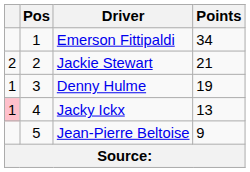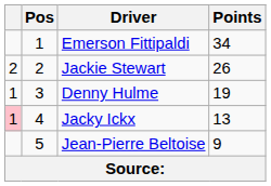 <table class="wikitable" style="font-size: 95%;">
 <tr>
 <th></th>
 <th>Pos</th>
 <th>Driver</th>
 <th>Points</th>
 </tr>
 <tr>
 <td align="left"></td>
 <td align="center">1</td>
 <td> <a href='#'>Emerson Fittipaldi</a></td>
 <td align="left">34</td>
 </tr>
 <tr>
 <td align="left"> 2</td>
 <td align="center">2</td>
 <td> <a href='#'>Jackie Stewart</a></td>
-<td align="left">21</td>
+<td align="left">26</td>
 </tr>
 <tr>
 <td align="left"> 1</td>
 <td align="center">3</td>
 <td> <a href='#'>Denny Hulme</a></td>
 <td align="left">19</td>
 </tr>
 <tr>
 <td align="left" style="background: pink;"> 1</td>
 <td align="center">4</td>
 <td> <a href='#'>Jacky Ickx</a></td>
 <td align="left">13</td>
 </tr>
 <tr>
 <td align="left"></td>
 <td align="center">5</td>
 <td> <a href='#'>Jean-Pierre Beltoise</a></td>
 <td align="left">9</td>
 </tr>
 <tr>
 <th colspan=4>Source: </th>
 </tr>
 </table>
